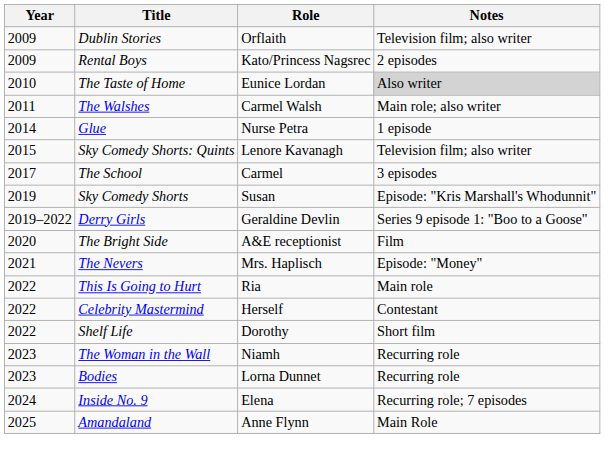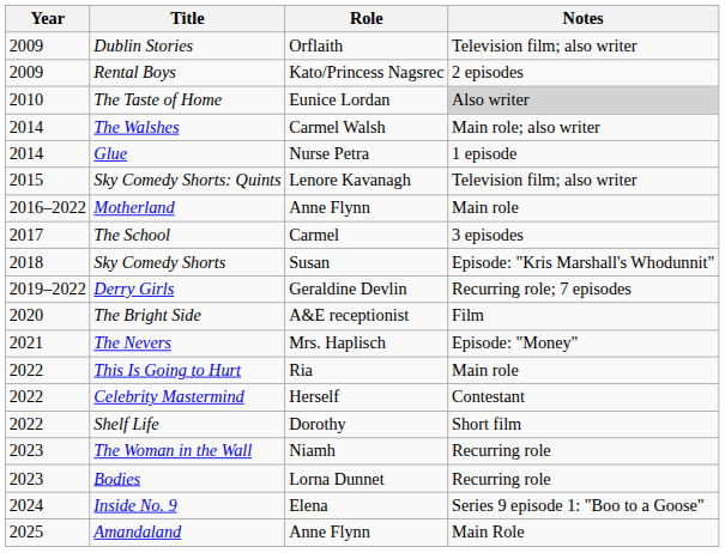 <table class="wikitable">
 <tr>
 <th>Year</th>
 <th>Title</th>
 <th>Role</th>
 <th>Notes</th>
 </tr>
 <tr>
 <td>2009</td>
 <td><em>Dublin Stories</em></td>
 <td>Orflaith</td>
 <td>Television film; also writer</td>
 </tr>
 <tr>
 <td>2009</td>
 <td><em>Rental Boys</em></td>
 <td>Kato/Princess Nagsrec</td>
 <td>2 episodes</td>
 </tr>
 <tr>
 <td>2010</td>
 <td><em>The Taste of Home</em></td>
 <td>Eunice Lordan</td>
 <td style="background: lightgrey;">Also writer</td>
 </tr>
 <tr>
-<td>2011</td>
+<td>2014</td>
 <td><em><a href='#'>The Walshes</a></em></td>
 <td>Carmel Walsh</td>
 <td>Main role; also writer</td>
 </tr>
 <tr>
 <td>2014</td>
 <td><em><a href='#'>Glue</a></em></td>
 <td>Nurse Petra</td>
 <td>1 episode</td>
 </tr>
 <tr>
 <td>2015</td>
 <td><em>Sky Comedy Shorts: Quints</em></td>
 <td>Lenore Kavanagh</td>
 <td>Television film; also writer</td>
 </tr>
 <tr>
+<td>2016–2022</td>
+<td><em><a href='#'>Motherland</a></em></td>
+<td>Anne Flynn</td>
+<td>Main role</td>
+</tr>
+<tr>
 <td>2017</td>
 <td><em>The School</em></td>
 <td>Carmel</td>
 <td>3 episodes</td>
 </tr>
 <tr>
-<td>2019</td>
+<td>2018</td>
 <td><em>Sky Comedy Shorts</em></td>
 <td>Susan</td>
 <td>Episode: "Kris Marshall's Whodunnit"</td>
 </tr>
 <tr>
 <td>2019–2022</td>
 <td><em><a href='#'>Derry Girls</a></em></td>
 <td>Geraldine Devlin</td>
-<td>Series 9 episode 1: "Boo to a Goose"</td>
+<td>Recurring role; 7 episodes</td>
 </tr>
 <tr>
 <td>2020</td>
 <td><em>The Bright Side</em></td>
 <td>A&E receptionist</td>
 <td>Film</td>
 </tr>
 <tr>
 <td>2021</td>
 <td><em><a href='#'>The Nevers</a></em></td>
 <td>Mrs. Haplisch</td>
 <td>Episode: "Money"</td>
 </tr>
 <tr>
 <td>2022</td>
 <td><em><a href='#'>This Is Going to Hurt</a></em></td>
 <td>Ria</td>
 <td>Main role</td>
 </tr>
 <tr>
 <td>2022</td>
 <td><em><a href='#'>Celebrity Mastermind</a></em></td>
 <td>Herself</td>
 <td>Contestant</td>
 </tr>
 <tr>
 <td>2022</td>
 <td><em>Shelf Life</em></td>
 <td>Dorothy</td>
 <td>Short film</td>
 </tr>
 <tr>
 <td>2023</td>
 <td><em><a href='#'>The Woman in the Wall</a></em></td>
 <td>Niamh</td>
 <td>Recurring role</td>
 </tr>
 <tr>
 <td>2023</td>
 <td><em><a href='#'>Bodies</a></em></td>
 <td>Lorna Dunnet</td>
 <td>Recurring role</td>
 </tr>
 <tr>
 <td>2024</td>
 <td><em><a href='#'>Inside No. 9</a></em></td>
 <td>Elena</td>
-<td>Recurring role; 7 episodes</td>
+<td>Series 9 episode 1: "Boo to a Goose"</td>
 </tr>
 <tr>
 <td>2025</td>
 <td><em><a href='#'>Amandaland</a></em></td>
 <td>Anne Flynn</td>
 <td>Main Role</td>
 </tr>
 </table>
